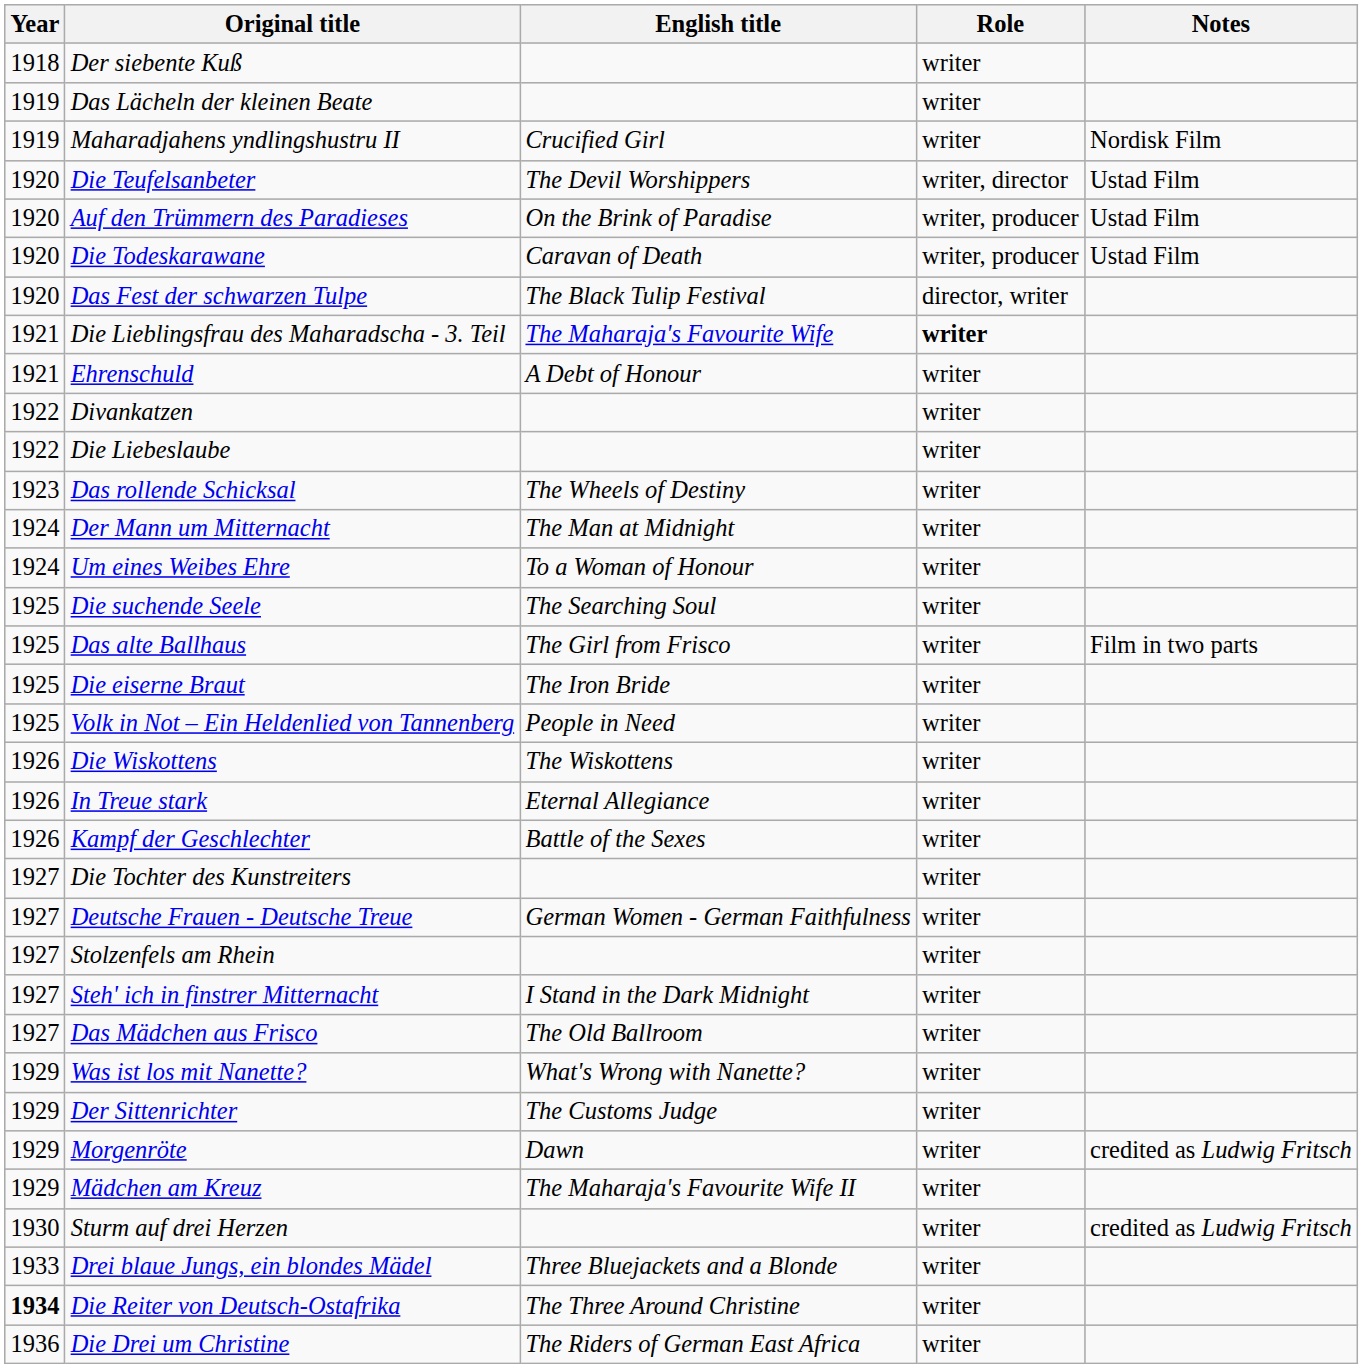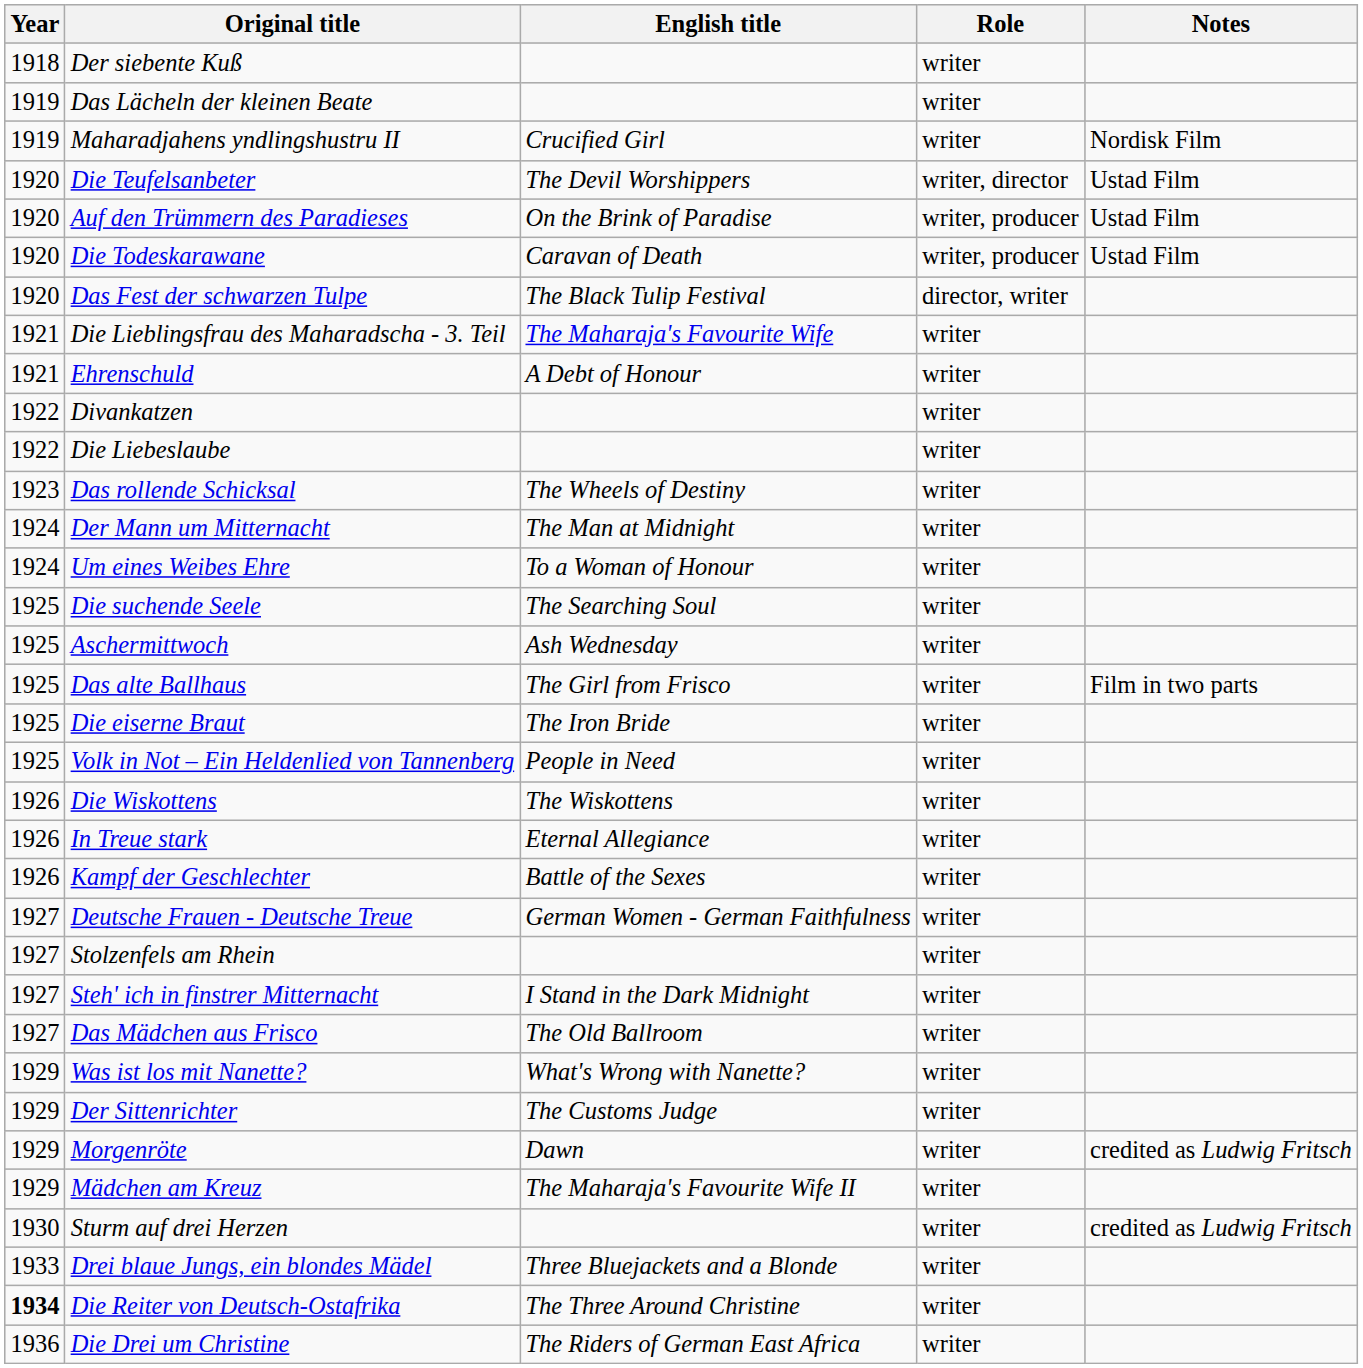 <table class="wikitable sortable">
 <tr>
 <th>Year</th>
 <th>Original title</th>
 <th>English title</th>
 <th>Role</th>
 <th>Notes</th>
 </tr>
 <tr>
 <td>1918</td>
 <td><em>Der siebente Kuß</em></td>
 <td></td>
 <td>writer</td>
 <td></td>
 </tr>
 <tr>
 <td>1919</td>
 <td><em>Das Lächeln der kleinen Beate</em></td>
 <td></td>
 <td>writer</td>
 <td></td>
 </tr>
 <tr>
 <td>1919</td>
 <td><em>Maharadjahens yndlingshustru II</em></td>
 <td><em>Crucified Girl</em></td>
 <td>writer</td>
 <td>Nordisk Film</td>
 </tr>
 <tr>
 <td>1920</td>
 <td><em><a href='#'>Die Teufelsanbeter</a></em></td>
 <td><em>The Devil Worshippers</em></td>
 <td>writer, director</td>
 <td>Ustad Film</td>
 </tr>
 <tr>
 <td>1920</td>
 <td><em><a href='#'>Auf den Trümmern des Paradieses</a></em></td>
 <td><em>On the Brink of Paradise</em></td>
 <td>writer, producer</td>
 <td>Ustad Film</td>
 </tr>
 <tr>
 <td>1920</td>
 <td><em><a href='#'>Die Todeskarawane</a></em></td>
 <td><em>Caravan of Death</em></td>
 <td>writer, producer</td>
 <td>Ustad Film</td>
 </tr>
 <tr>
 <td>1920</td>
 <td><em><a href='#'>Das Fest der schwarzen Tulpe</a></em></td>
 <td><em>The Black Tulip Festival</em></td>
 <td>director, writer</td>
 <td></td>
 </tr>
 <tr>
 <td>1921</td>
 <td><em>Die Lieblingsfrau des Maharadscha - 3. Teil</em></td>
 <td><em><a href='#'>The Maharaja's Favourite Wife</a></em></td>
-<td><strong>writer</strong></td>
+<td>writer</td>
 <td></td>
 </tr>
 <tr>
 <td>1921</td>
 <td><em><a href='#'>Ehrenschuld</a></em></td>
 <td><em>A Debt of Honour</em></td>
 <td>writer</td>
 <td></td>
 </tr>
 <tr>
 <td>1922</td>
 <td><em>Divankatzen</em></td>
 <td></td>
 <td>writer</td>
 <td></td>
 </tr>
 <tr>
 <td>1922</td>
 <td><em>Die Liebeslaube</em></td>
 <td></td>
 <td>writer</td>
 <td></td>
 </tr>
 <tr>
 <td>1923</td>
 <td><em><a href='#'>Das rollende Schicksal</a></em></td>
 <td><em>The Wheels of Destiny</em></td>
 <td>writer</td>
 <td></td>
 </tr>
 <tr>
 <td>1924</td>
 <td><em><a href='#'>Der Mann um Mitternacht</a></em></td>
 <td><em>The Man at Midnight</em></td>
 <td>writer</td>
 <td></td>
 </tr>
 <tr>
 <td>1924</td>
 <td><em><a href='#'>Um eines Weibes Ehre</a></em></td>
 <td><em>To a Woman of Honour</em></td>
 <td>writer</td>
 <td></td>
 </tr>
 <tr>
 <td>1925</td>
 <td><em><a href='#'>Die suchende Seele</a></em></td>
 <td><em>The Searching Soul</em></td>
 <td>writer</td>
 <td></td>
 </tr>
 <tr>
 <td>1925</td>
+<td><em><a href='#'>Aschermittwoch</a></em></td>
+<td><em>Ash Wednesday</em></td>
+<td>writer</td>
+<td></td>
+</tr>
+<tr>
+<td>1925</td>
 <td><em><a href='#'>Das alte Ballhaus</a></em></td>
 <td><em>The Girl from Frisco</em></td>
 <td>writer</td>
 <td>Film in two parts</td>
 </tr>
 <tr>
 <td>1925</td>
 <td><em><a href='#'>Die eiserne Braut</a></em></td>
 <td><em>The Iron Bride</em></td>
 <td>writer</td>
 <td></td>
 </tr>
 <tr>
 <td>1925</td>
 <td><em><a href='#'>Volk in Not – Ein Heldenlied von Tannenberg</a></em></td>
 <td><em>People in Need</em></td>
 <td>writer</td>
 <td></td>
 </tr>
 <tr>
 <td>1926</td>
 <td><em><a href='#'>Die Wiskottens</a></em></td>
 <td><em>The Wiskottens</em></td>
 <td>writer</td>
 <td></td>
 </tr>
 <tr>
 <td>1926</td>
 <td><em><a href='#'>In Treue stark</a></em></td>
 <td><em>Eternal Allegiance</em></td>
 <td>writer</td>
 <td></td>
 </tr>
 <tr>
 <td>1926</td>
 <td><em><a href='#'>Kampf der Geschlechter</a></em></td>
 <td><em>Battle of the Sexes</em></td>
-<td>writer</td>
-<td></td>
-</tr>
-<tr>
-<td>1927</td>
-<td><em>Die Tochter des Kunstreiters</em></td>
-<td></td>
 <td>writer</td>
 <td></td>
 </tr>
 <tr>
 <td>1927</td>
 <td><em><a href='#'>Deutsche Frauen - Deutsche Treue</a></em></td>
 <td><em>German Women - German Faithfulness</em></td>
 <td>writer</td>
 <td></td>
 </tr>
 <tr>
 <td>1927</td>
 <td><em>Stolzenfels am Rhein</em></td>
 <td></td>
 <td>writer</td>
 <td></td>
 </tr>
 <tr>
 <td>1927</td>
 <td><em><a href='#'>Steh' ich in finstrer Mitternacht</a></em></td>
 <td><em>I Stand in the Dark Midnight</em></td>
 <td>writer</td>
 <td></td>
 </tr>
 <tr>
 <td>1927</td>
 <td><em><a href='#'>Das Mädchen aus Frisco</a></em></td>
 <td><em>The Old Ballroom</em></td>
 <td>writer</td>
 <td></td>
 </tr>
 <tr>
 <td>1929</td>
 <td><em><a href='#'>Was ist los mit Nanette?</a></em></td>
 <td><em>What's Wrong with Nanette?</em></td>
 <td>writer</td>
 <td></td>
 </tr>
 <tr>
 <td>1929</td>
 <td><em><a href='#'>Der Sittenrichter</a></em></td>
 <td><em>The Customs Judge</em></td>
 <td>writer</td>
 <td></td>
 </tr>
 <tr>
 <td>1929</td>
 <td><em><a href='#'>Morgenröte</a></em></td>
 <td><em>Dawn</em></td>
 <td>writer</td>
 <td>credited as <em>Ludwig Fritsch</em></td>
 </tr>
 <tr>
 <td>1929</td>
 <td><em><a href='#'>Mädchen am Kreuz</a></em></td>
 <td><em>The Maharaja's Favourite Wife II</em></td>
 <td>writer</td>
 <td></td>
 </tr>
 <tr>
 <td>1930</td>
 <td><em>Sturm auf drei Herzen</em></td>
 <td></td>
 <td>writer</td>
 <td>credited as <em>Ludwig Fritsch</em></td>
 </tr>
 <tr>
 <td>1933</td>
 <td><em><a href='#'>Drei blaue Jungs, ein blondes Mädel</a></em></td>
 <td><em>Three Bluejackets and a Blonde</em></td>
 <td>writer</td>
 <td></td>
 </tr>
 <tr>
 <td><strong>1934</strong></td>
 <td><em><a href='#'>Die Reiter von Deutsch-Ostafrika</a></em></td>
 <td><em>The Three Around Christine</em></td>
 <td>writer</td>
 <td></td>
 </tr>
 <tr>
 <td>1936</td>
 <td><em><a href='#'>Die Drei um Christine</a></em></td>
 <td><em>The Riders of German East Africa</em></td>
 <td>writer</td>
 <td></td>
 </tr>
 </table>
